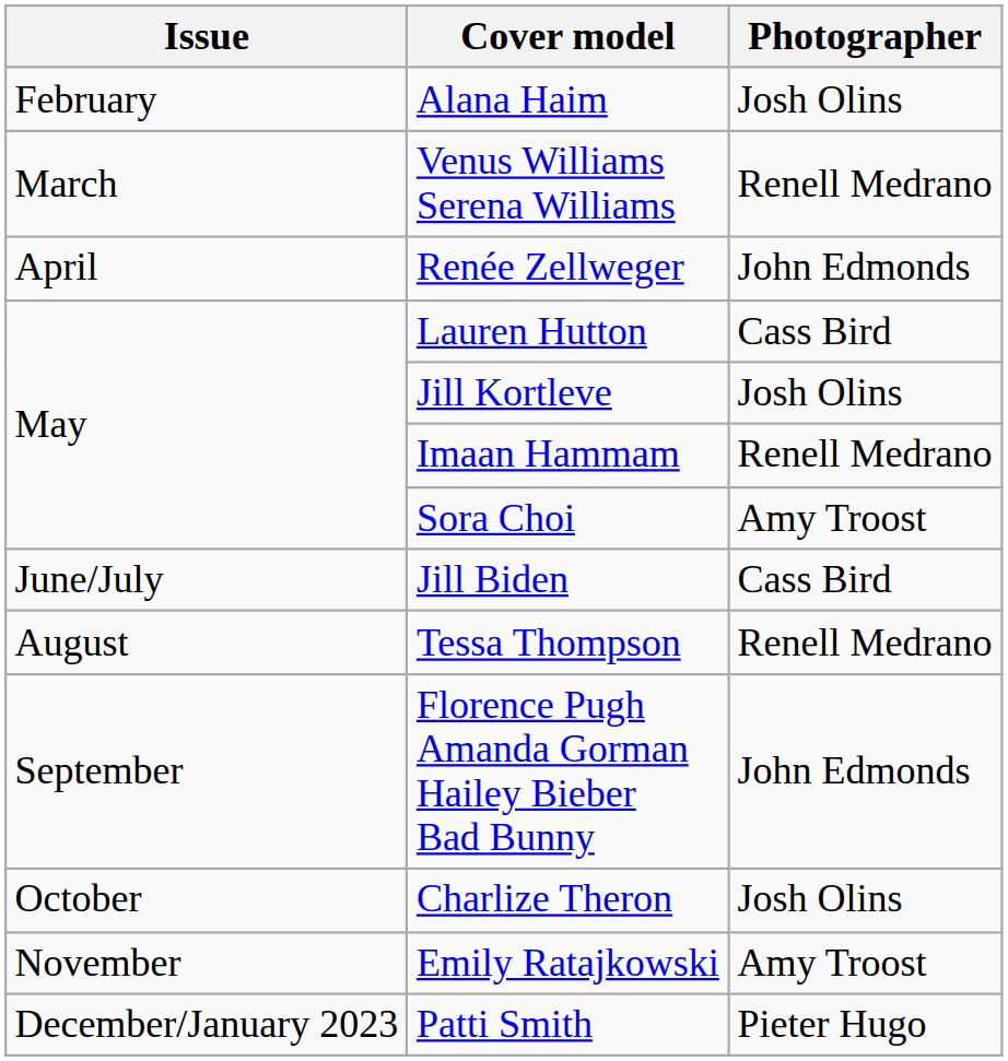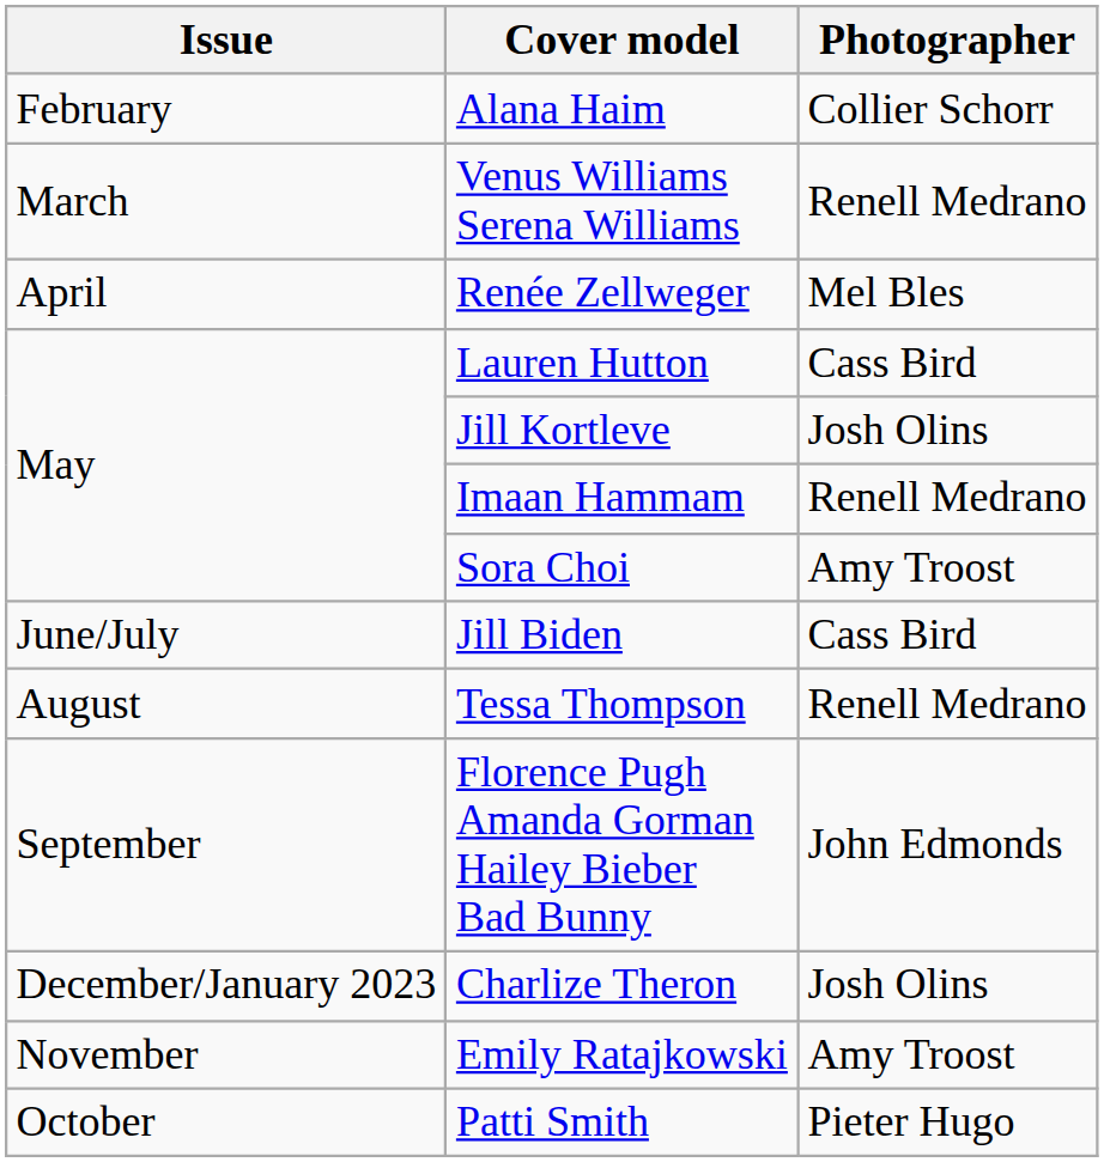 <table class="sortable wikitable">
 <tr>
 <th>Issue</th>
 <th>Cover model</th>
 <th>Photographer</th>
 </tr>
 <tr>
 <td>February</td>
 <td><a href='#'>Alana Haim</a></td>
-<td>Josh Olins</td>
+<td>Collier Schorr</td>
 </tr>
 <tr>
 <td>March</td>
 <td><a href='#'>Venus Williams</a><br><a href='#'>Serena Williams</a></td>
 <td>Renell Medrano</td>
 </tr>
 <tr>
 <td>April</td>
 <td><a href='#'>Renée Zellweger</a></td>
-<td>John Edmonds</td>
+<td>Mel Bles</td>
 </tr>
 <tr>
 <td rowspan=4>May</td>
 <td><a href='#'>Lauren Hutton</a></td>
 <td>Cass Bird</td>
 </tr>
 <tr>
 <td><a href='#'>Jill Kortleve</a></td>
 <td>Josh Olins</td>
 </tr>
 <tr>
 <td><a href='#'>Imaan Hammam</a></td>
 <td>Renell Medrano</td>
 </tr>
 <tr>
 <td><a href='#'>Sora Choi</a></td>
 <td>Amy Troost</td>
 </tr>
 <tr>
 <td>June/July</td>
 <td><a href='#'>Jill Biden</a></td>
 <td>Cass Bird</td>
 </tr>
 <tr>
 <td>August</td>
 <td><a href='#'>Tessa Thompson</a></td>
 <td>Renell Medrano</td>
 </tr>
 <tr>
 <td>September</td>
 <td><a href='#'>Florence Pugh</a><br><a href='#'>Amanda Gorman</a><br><a href='#'>Hailey Bieber</a><br><a href='#'>Bad Bunny</a></td>
 <td>John Edmonds</td>
 </tr>
 <tr>
-<td>October</td>
+<td>December/January 2023</td>
 <td><a href='#'>Charlize Theron</a></td>
 <td>Josh Olins</td>
 </tr>
 <tr>
 <td>November</td>
 <td><a href='#'>Emily Ratajkowski</a></td>
 <td>Amy Troost</td>
 </tr>
 <tr>
-<td>December/January 2023</td>
+<td>October</td>
 <td><a href='#'>Patti Smith</a></td>
 <td>Pieter Hugo</td>
 </tr>
 </table>
